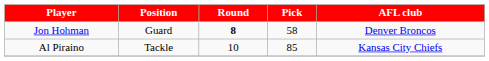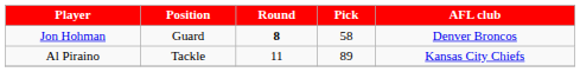 <table class="wikitable" width="80%">
 <tr align="center"  style="background:red;color:#FFFFFF;">
 <td><strong>Player</strong></td>
 <td><strong>Position</strong></td>
 <td><strong>Round</strong></td>
 <td><strong>Pick</strong></td>
 <td><strong>AFL club</strong></td>
 </tr>
 <tr align="center" bgcolor="">
 <td><a href='#'>Jon Hohman</a></td>
 <td>Guard</td>
 <td><strong>8</strong></td>
 <td>58</td>
 <td><a href='#'>Denver Broncos</a></td>
 </tr>
 <tr align="center" bgcolor="">
 <td>Al Piraino</td>
 <td>Tackle</td>
-<td>10</td>
-<td>85</td>
+<td>11</td>
+<td>89</td>
 <td><a href='#'>Kansas City Chiefs</a></td>
 </tr>
 <tr align="center" bgcolor="">
 </tr>
 </table>
